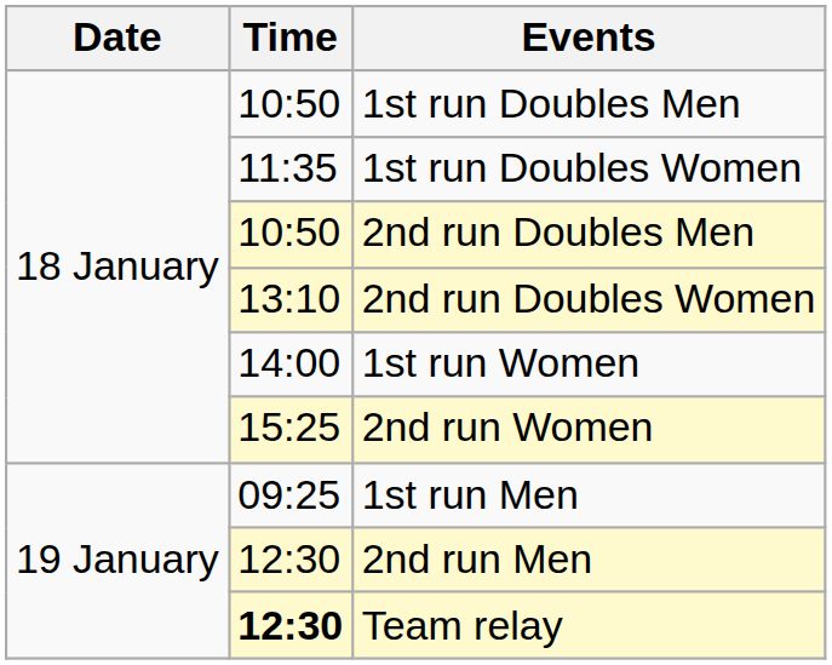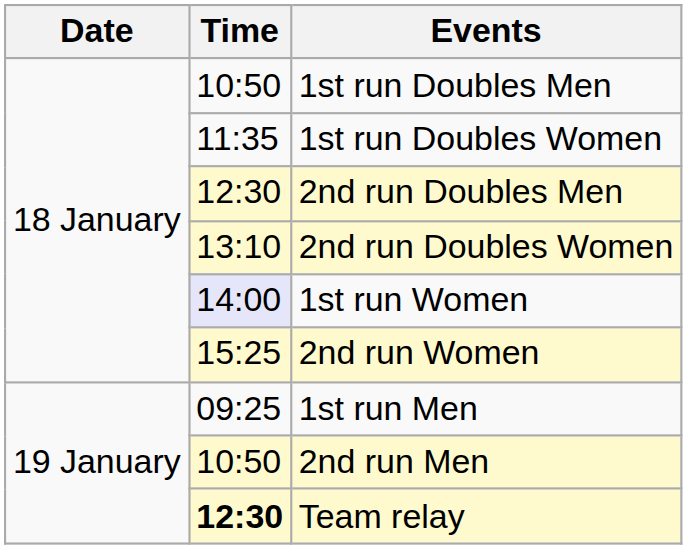 <table class="wikitable">
 <tr>
 <th>Date</th>
 <th>Time</th>
 <th>Events</th>
 </tr>
 <tr>
 <td rowspan=6>18 January</td>
 <td>10:50</td>
 <td>1st run Doubles Men</td>
 </tr>
 <tr>
 <td>11:35</td>
 <td>1st run Doubles Women</td>
 </tr>
 <tr bgcolor=lemonchiffon>
-<td>10:50</td>
+<td>12:30</td>
 <td>2nd run Doubles Men</td>
 </tr>
 <tr bgcolor=lemonchiffon>
 <td>13:10</td>
 <td>2nd run Doubles Women</td>
 </tr>
 <tr>
-<td>14:00</td>
+<td style="background: lavender;">14:00</td>
 <td>1st run Women</td>
 </tr>
 <tr bgcolor=lemonchiffon>
 <td>15:25</td>
 <td>2nd run Women</td>
 </tr>
 <tr>
 <td rowspan=3>19 January</td>
 <td>09:25</td>
 <td>1st run Men</td>
 </tr>
 <tr bgcolor=lemonchiffon>
-<td>12:30</td>
+<td>10:50</td>
 <td>2nd run Men</td>
 </tr>
 <tr bgcolor=lemonchiffon>
 <td><strong>12:30</strong></td>
 <td>Team relay</td>
 </tr>
 </table>
